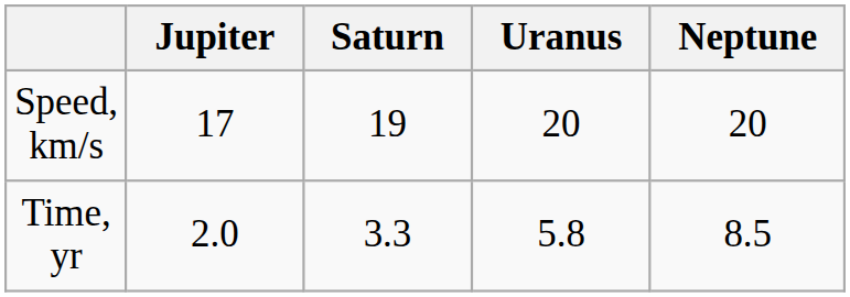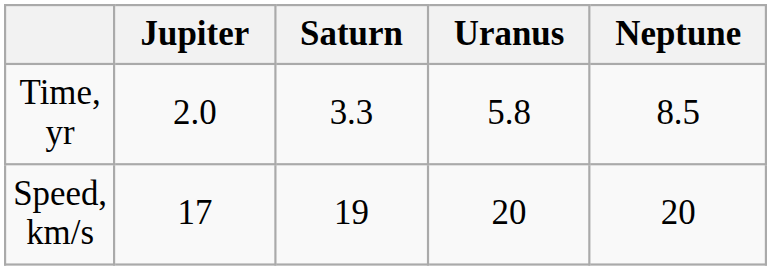 <table class="wikitable" style="text-align: center; width: 300px; height: 120px;">
 <tr>
 <th> </th>
 <th>  Jupiter  </th>
 <th>  Saturn  </th>
 <th>  Uranus  </th>
 <th>  Neptune  </th>
 </tr>
 <tr>
+<td>Time, yr</td>
+<td>2.0</td>
+<td>3.3</td>
+<td>5.8</td>
+<td>8.5</td>
+</tr>
+<tr>
 <td>Speed, km/s</td>
 <td>17</td>
 <td>19</td>
 <td>20</td>
 <td>20</td>
 </tr>
-<tr>
-<td>Time, yr</td>
-<td>2.0</td>
-<td>3.3</td>
-<td>5.8</td>
-<td>8.5</td>
-</tr>
 </table>
